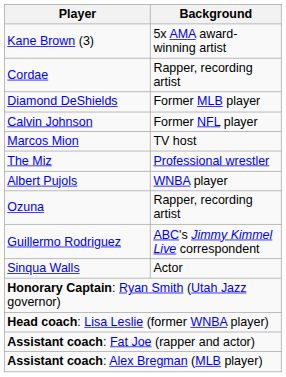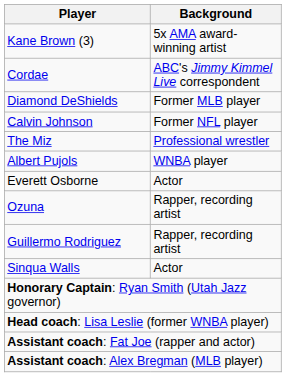 <table class="wikitable">
 <tr>
 <th width=180>Player</th>
 <th width=160>Background</th>
 </tr>
 <tr>
 <td><a href='#'>Kane Brown</a> (3)</td>
 <td>5x <a href='#'>AMA</a> award-winning artist</td>
 </tr>
 <tr>
 <td><a href='#'>Cordae</a></td>
-<td>Rapper, recording artist</td>
+<td><a href='#'>ABC</a>'s <em><a href='#'>Jimmy Kimmel Live</a></em> correspondent</td>
 </tr>
 <tr>
 <td><a href='#'>Diamond DeShields</a></td>
 <td>Former <a href='#'>MLB</a> player</td>
 </tr>
 <tr>
 <td><a href='#'>Calvin Johnson</a></td>
 <td>Former <a href='#'>NFL</a> player</td>
 </tr>
 <tr>
-<td><a href='#'>Marcos Mion</a></td>
-<td>TV host</td>
-</tr>
-<tr>
 <td><a href='#'>The Miz</a></td>
 <td><a href='#'>Professional wrestler</a></td>
 </tr>
 <tr>
 <td><a href='#'>Albert Pujols</a></td>
 <td><a href='#'>WNBA</a> player</td>
 </tr>
 <tr>
+<td>Everett Osborne</td>
+<td>Actor</td>
+</tr>
+<tr>
 <td><a href='#'>Ozuna</a></td>
 <td>Rapper, recording artist</td>
 </tr>
 <tr>
 <td><a href='#'>Guillermo Rodriguez</a></td>
-<td><a href='#'>ABC</a>'s <em><a href='#'>Jimmy Kimmel Live</a></em> correspondent</td>
+<td>Rapper, recording artist</td>
 </tr>
 <tr>
 <td><a href='#'>Sinqua Walls</a></td>
 <td>Actor</td>
 </tr>
 <tr>
 <td colspan="2"><strong>Honorary Captain</strong>: <a href='#'>Ryan Smith</a> (<a href='#'>Utah Jazz</a> governor)</td>
 </tr>
 <tr>
 <td colspan="2"><strong>Head coach</strong>: <a href='#'>Lisa Leslie</a> (former <a href='#'>WNBA</a> player)</td>
 </tr>
 <tr>
 <td colspan="2"><strong>Assistant coach</strong>: <a href='#'>Fat Joe</a> (rapper and actor)</td>
 </tr>
 <tr>
 <td colspan="2"><strong>Assistant coach</strong>: <a href='#'>Alex Bregman</a> (<a href='#'>MLB</a> player)</td>
 </tr>
 </table>
